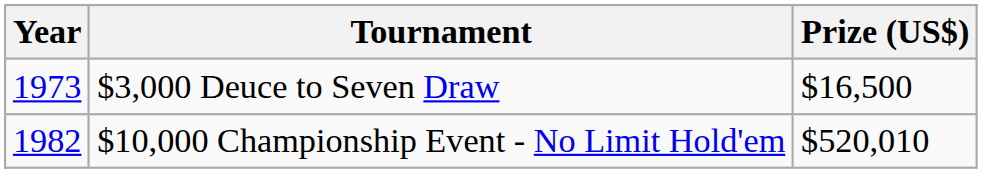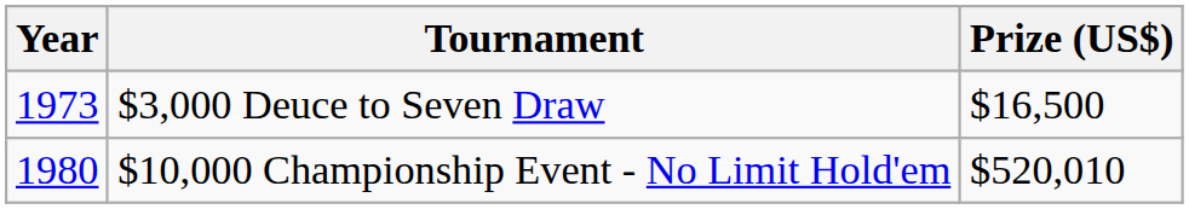 <table class="wikitable">
 <tr>
 <th>Year</th>
 <th>Tournament</th>
 <th>Prize (US$)</th>
 </tr>
 <tr>
 <td><a href='#'>1973</a></td>
 <td>$3,000 Deuce to Seven <a href='#'>Draw</a></td>
 <td>$16,500</td>
 </tr>
 <tr>
-<td><a href='#'>1982</a></td>
+<td><a href='#'>1980</a></td>
 <td>$10,000 Championship Event - <a href='#'>No Limit Hold'em</a></td>
 <td>$520,010</td>
 </tr>
 </table>
